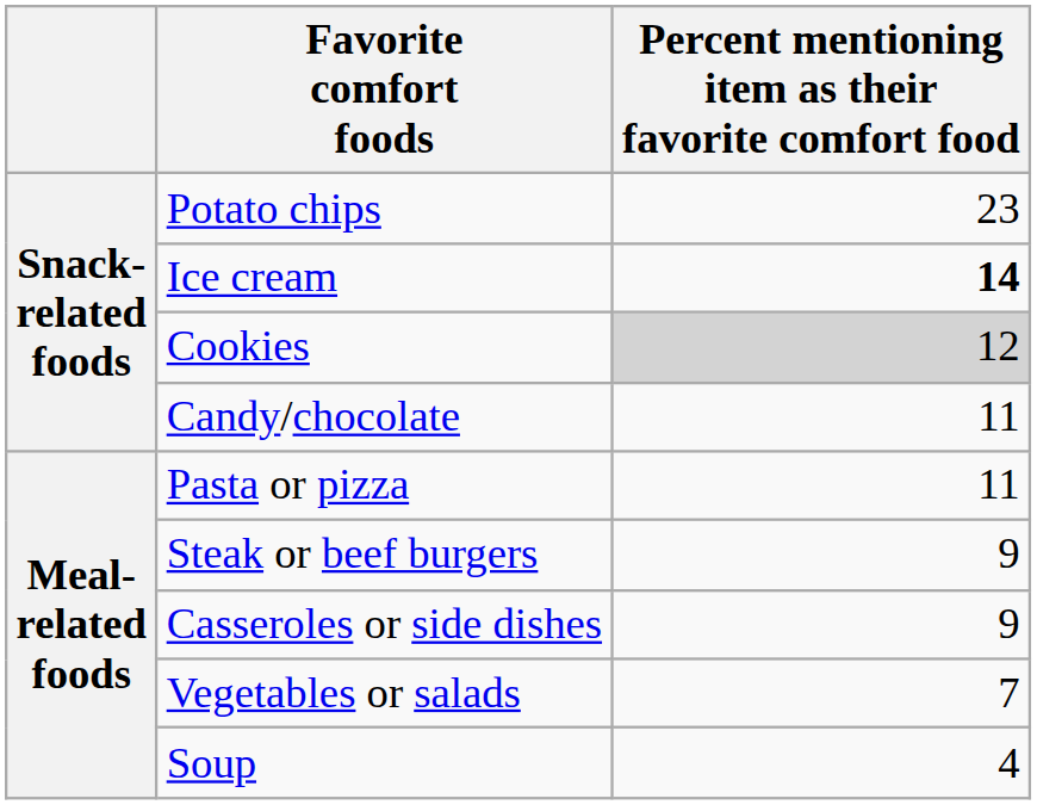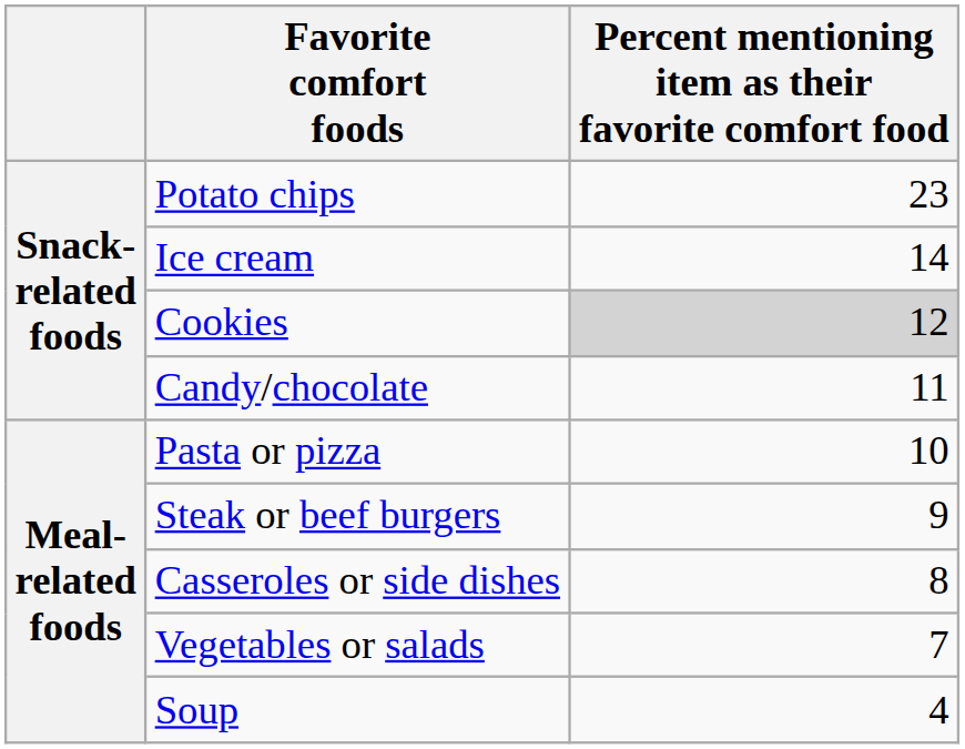 <table class="wikitable">
 <tr>
 <th></th>
 <th>Favorite <br>comfort <br>foods</th>
 <th>Percent mentioning <br>item as their <br>favorite comfort food</th>
 </tr>
 <tr>
 <th rowspan="4">Snack-<br>related <br>foods</th>
 <td><a href='#'>Potato chips</a></td>
 <td style="text-align:right;">23</td>
 </tr>
 <tr>
 <td><a href='#'>Ice cream</a></td>
-<td style="text-align:right;"><strong>14</strong></td>
+<td style="text-align:right;">14</td>
 </tr>
 <tr>
 <td><a href='#'>Cookies</a></td>
 <td style="background: lightgrey; text-align:right;">12</td>
 </tr>
 <tr>
 <td><a href='#'>Candy</a>/<a href='#'>chocolate</a></td>
 <td style="text-align:right;">11</td>
 </tr>
 <tr>
 <th rowspan="5">Meal-<br>related <br>foods</th>
 <td><a href='#'>Pasta</a> or <a href='#'>pizza</a></td>
-<td style="text-align:right;">11</td>
+<td style="text-align:right;">10</td>
 </tr>
 <tr>
 <td><a href='#'>Steak</a> or <a href='#'>beef burgers</a></td>
 <td style="text-align:right;">9</td>
 </tr>
 <tr>
 <td><a href='#'>Casseroles</a> or <a href='#'>side dishes</a></td>
-<td style="text-align:right;">9</td>
+<td style="text-align:right;">8</td>
 </tr>
 <tr>
 <td><a href='#'>Vegetables</a> or <a href='#'>salads</a></td>
 <td style="text-align:right;">7</td>
 </tr>
 <tr>
 <td><a href='#'>Soup</a></td>
 <td style="text-align:right;">4</td>
 </tr>
 </table>
